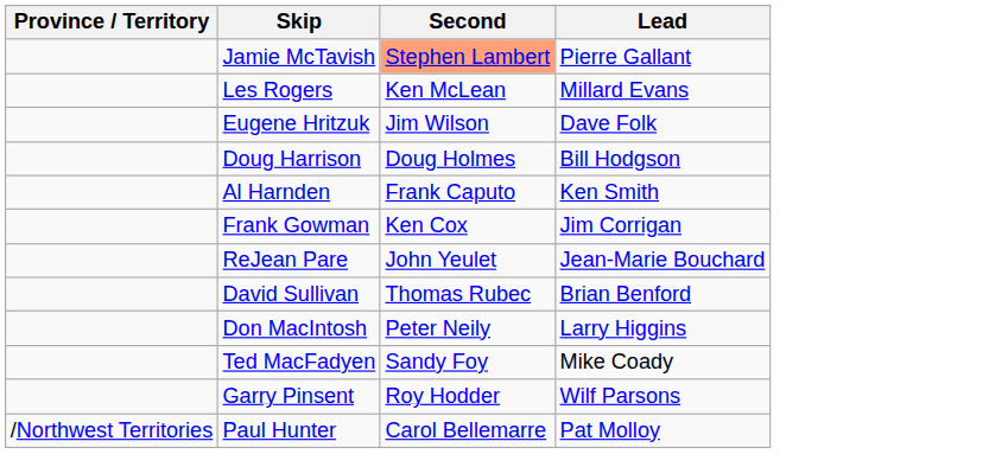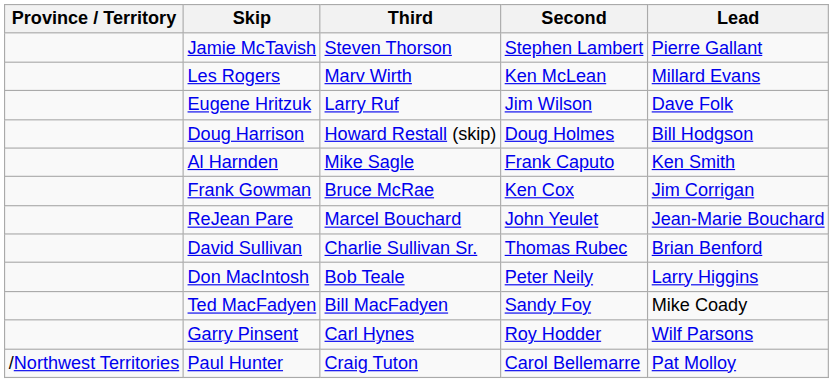 <table class="wikitable">
 <tr>
 <th>Province / Territory</th>
 <th>Skip</th>
+<th>Third</th>
 <th>Second</th>
 <th>Lead</th>
 </tr>
 <tr>
 <td></td>
 <td><a href='#'>Jamie McTavish</a></td>
-<td style="background: lightsalmon;"><a href='#'>Stephen Lambert</a></td>
+<td><a href='#'>Steven Thorson</a></td>
+<td><a href='#'>Stephen Lambert</a></td>
 <td><a href='#'>Pierre Gallant</a></td>
 </tr>
 <tr>
 <td></td>
 <td><a href='#'>Les Rogers</a></td>
+<td><a href='#'>Marv Wirth</a></td>
 <td><a href='#'>Ken McLean</a></td>
 <td><a href='#'>Millard Evans</a></td>
 </tr>
 <tr>
 <td></td>
 <td><a href='#'>Eugene Hritzuk</a></td>
+<td><a href='#'>Larry Ruf</a></td>
 <td><a href='#'>Jim Wilson</a></td>
 <td><a href='#'>Dave Folk</a></td>
 </tr>
 <tr>
 <td></td>
 <td><a href='#'>Doug Harrison</a></td>
+<td><a href='#'>Howard Restall</a> (skip)</td>
 <td><a href='#'>Doug Holmes</a></td>
 <td><a href='#'>Bill Hodgson</a></td>
 </tr>
 <tr>
 <td></td>
 <td><a href='#'>Al Harnden</a></td>
+<td><a href='#'>Mike Sagle</a></td>
 <td><a href='#'>Frank Caputo</a></td>
 <td><a href='#'>Ken Smith</a></td>
 </tr>
 <tr>
 <td></td>
 <td><a href='#'>Frank Gowman</a></td>
+<td><a href='#'>Bruce McRae</a></td>
 <td><a href='#'>Ken Cox</a></td>
 <td><a href='#'>Jim Corrigan</a></td>
 </tr>
 <tr>
 <td></td>
 <td><a href='#'>ReJean Pare</a></td>
+<td><a href='#'>Marcel Bouchard</a></td>
 <td><a href='#'>John Yeulet</a></td>
 <td><a href='#'>Jean-Marie Bouchard</a></td>
 </tr>
 <tr>
 <td></td>
 <td><a href='#'>David Sullivan</a></td>
+<td><a href='#'>Charlie Sullivan Sr.</a></td>
 <td><a href='#'>Thomas Rubec</a></td>
 <td><a href='#'>Brian Benford</a></td>
 </tr>
 <tr>
 <td></td>
 <td><a href='#'>Don MacIntosh</a></td>
+<td><a href='#'>Bob Teale</a></td>
 <td><a href='#'>Peter Neily</a></td>
 <td><a href='#'>Larry Higgins</a></td>
 </tr>
 <tr>
 <td></td>
 <td><a href='#'>Ted MacFadyen</a></td>
+<td><a href='#'>Bill MacFadyen</a></td>
 <td><a href='#'>Sandy Foy</a></td>
 <td>Mike Coady</td>
 </tr>
 <tr>
 <td></td>
 <td><a href='#'>Garry Pinsent</a></td>
+<td><a href='#'>Carl Hynes</a></td>
 <td><a href='#'>Roy Hodder</a></td>
 <td><a href='#'>Wilf Parsons</a></td>
 </tr>
 <tr>
 <td>/<a href='#'>Northwest Territories</a></td>
 <td><a href='#'>Paul Hunter</a></td>
+<td><a href='#'>Craig Tuton</a></td>
 <td><a href='#'>Carol Bellemarre</a></td>
 <td><a href='#'>Pat Molloy</a></td>
 </tr>
 </table>
